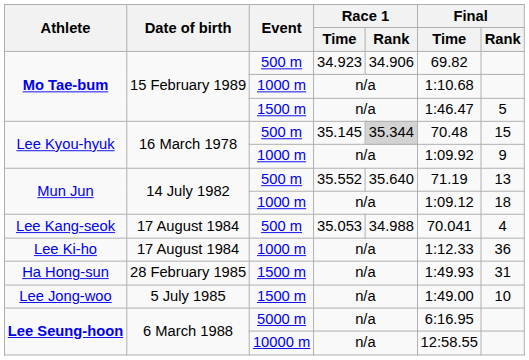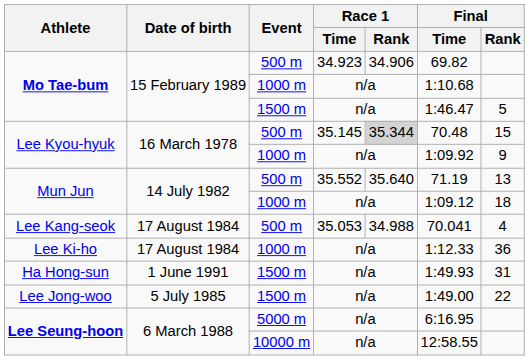 <table class="wikitable" style="text-align:center">
 <tr>
 <th rowspan="2">Athlete</th>
 <th rowspan="2">Date of birth</th>
 <th rowspan="2">Event</th>
 <th colspan="2">Race 1</th>
 <th colspan="2">Final</th>
 </tr>
 <tr>
 <th>Time</th>
 <th>Rank</th>
 <th>Time</th>
 <th>Rank</th>
 </tr>
 <tr>
 <td rowspan=3><strong><a href='#'>Mo Tae-bum</a></strong></td>
 <td rowspan=3>15 February 1989</td>
 <td><a href='#'>500 m</a></td>
 <td>34.923</td>
 <td>34.906</td>
 <td>69.82</td>
 <td></td>
 </tr>
 <tr>
 <td><a href='#'>1000 m</a></td>
 <td colspan=2>n/a</td>
 <td>1:10.68</td>
 <td></td>
 </tr>
 <tr>
 <td><a href='#'>1500 m</a></td>
 <td colspan=2>n/a</td>
 <td>1:46.47</td>
 <td>5</td>
 </tr>
 <tr>
 <td rowspan=2><a href='#'>Lee Kyou-hyuk</a></td>
 <td rowspan=2>16 March 1978</td>
 <td><a href='#'>500 m</a></td>
 <td>35.145</td>
 <td style="background: lightgrey;">35.344</td>
 <td>70.48</td>
 <td>15</td>
 </tr>
 <tr>
 <td><a href='#'>1000 m</a></td>
 <td colspan=2>n/a</td>
 <td>1:09.92</td>
 <td>9</td>
 </tr>
 <tr>
 <td rowspan=2><a href='#'>Mun Jun</a></td>
 <td rowspan=2>14 July 1982</td>
 <td><a href='#'>500 m</a></td>
 <td>35.552</td>
 <td>35.640</td>
 <td>71.19</td>
 <td>13</td>
 </tr>
 <tr>
 <td><a href='#'>1000 m</a></td>
 <td colspan=2>n/a</td>
 <td>1:09.12</td>
 <td>18</td>
 </tr>
 <tr>
 <td><a href='#'>Lee Kang-seok</a></td>
 <td>17 August 1984</td>
 <td><a href='#'>500 m</a></td>
 <td>35.053</td>
 <td>34.988</td>
 <td>70.041</td>
 <td>4</td>
 </tr>
 <tr>
 <td><a href='#'>Lee Ki-ho</a></td>
 <td>17 August 1984</td>
 <td><a href='#'>1000 m</a></td>
 <td colspan=2>n/a</td>
 <td>1:12.33</td>
 <td>36</td>
 </tr>
 <tr>
 <td><a href='#'>Ha Hong-sun</a></td>
-<td>28 February 1985</td>
+<td>1 June 1991</td>
 <td><a href='#'>1500 m</a></td>
 <td colspan=2>n/a</td>
 <td>1:49.93</td>
 <td>31</td>
 </tr>
 <tr>
 <td><a href='#'>Lee Jong-woo</a></td>
 <td>5 July 1985</td>
 <td><a href='#'>1500 m</a></td>
 <td colspan=2>n/a</td>
 <td>1:49.00</td>
-<td>10</td>
+<td>22</td>
 </tr>
 <tr>
 <td rowspan=2><strong><a href='#'>Lee Seung-hoon</a></strong></td>
 <td rowspan=2>6 March 1988</td>
 <td><a href='#'>5000 m</a></td>
 <td colspan=2>n/a</td>
 <td>6:16.95</td>
 <td></td>
 </tr>
 <tr>
 <td><a href='#'>10000 m</a></td>
 <td colspan=2>n/a</td>
 <td>12:58.55 </td>
 <td></td>
 </tr>
 </table>
